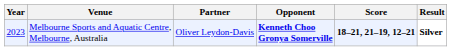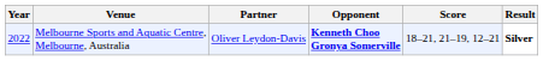 <table class="sortable wikitable" style="font-size: 90%;">
 <tr>
 <th>Year</th>
 <th>Venue</th>
 <th>Partner</th>
 <th>Opponent</th>
 <th>Score</th>
 <th>Result</th>
 </tr>
 <tr style="background:#ECF2FF">
-<td align="center"><a href='#'>2023</a></td>
+<td align="center"><a href='#'>2022</a></td>
 <td align="left"><a href='#'>Melbourne Sports and Aquatic Centre</a>,<br><a href='#'>Melbourne</a>, Australia</td>
 <td align="left"> <a href='#'>Oliver Leydon-Davis</a></td>
 <td align="left"><strong> <a href='#'>Kenneth Choo</a><br> <a href='#'>Gronya Somerville</a></strong></td>
-<td align="left"><strong>18–21, 21–19, 12–21</strong></td>
+<td align="left">18–21, 21–19, 12–21</td>
 <td style="text-align:left; background:white"> <strong>Silver</strong></td>
 </tr>
 </table>
